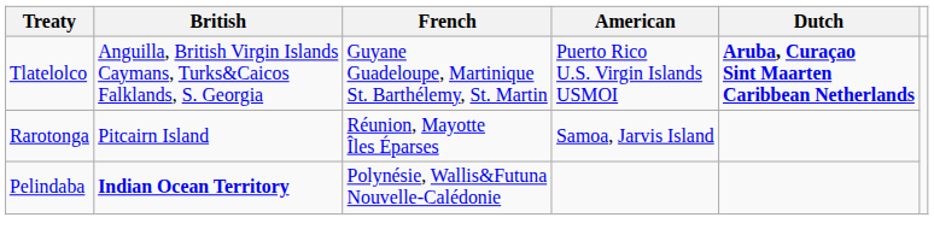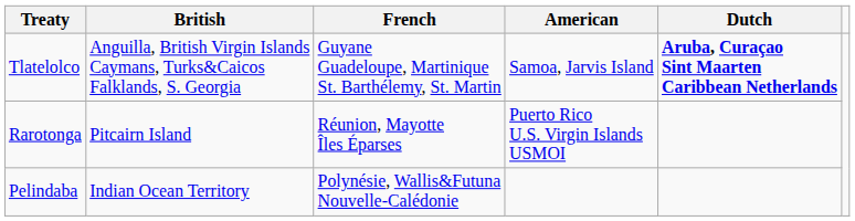 <table class="wikitable" align="right">
 <tr>
 <th>Treaty</th>
 <th>British</th>
 <th>French</th>
 <th>American</th>
 <th>Dutch</th>
 <td></td>
 </tr>
 <tr>
 <td><a href='#'>Tlatelolco</a></td>
 <td><a href='#'>Anguilla</a>, <a href='#'>British Virgin Islands</a><br><a href='#'>Caymans</a>, <a href='#'>Turks&Caicos</a><br><a href='#'>Falklands</a>, <a href='#'>S. Georgia</a></td>
 <td><a href='#'>Guyane</a><br><a href='#'>Guadeloupe</a>, <a href='#'>Martinique</a><br><a href='#'>St. Barthélemy</a>, <a href='#'>St. Martin</a></td>
-<td><a href='#'>Puerto Rico</a><br><a href='#'>U.S. Virgin Islands</a><br><a href='#'>USMOI</a></td>
+<td><a href='#'>Samoa</a>, <a href='#'>Jarvis Island</a></td>
 <td><strong><a href='#'>Aruba</a>, <a href='#'>Curaçao</a><br><a href='#'>Sint Maarten</a><br><a href='#'>Caribbean Netherlands</a></strong></td>
 </tr>
 <tr>
 <td><a href='#'>Rarotonga</a></td>
 <td><a href='#'>Pitcairn Island</a></td>
 <td><a href='#'>Réunion</a>, <a href='#'>Mayotte</a><br><a href='#'>Îles Éparses</a></td>
-<td><a href='#'>Samoa</a>, <a href='#'>Jarvis Island</a></td>
+<td><a href='#'>Puerto Rico</a><br><a href='#'>U.S. Virgin Islands</a><br><a href='#'>USMOI</a></td>
 <td></td>
 </tr>
 <tr>
 <td><a href='#'>Pelindaba</a></td>
-<td><strong><a href='#'>Indian Ocean Territory</a></strong></td>
+<td><a href='#'>Indian Ocean Territory</a></td>
 <td><a href='#'>Polynésie</a>, <a href='#'>Wallis&Futuna</a><br><a href='#'>Nouvelle-Calédonie</a></td>
 <td></td>
 <td></td>
 </tr>
 </table>
